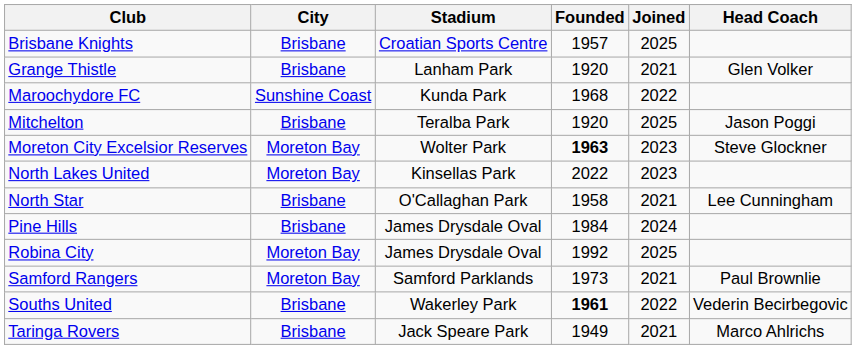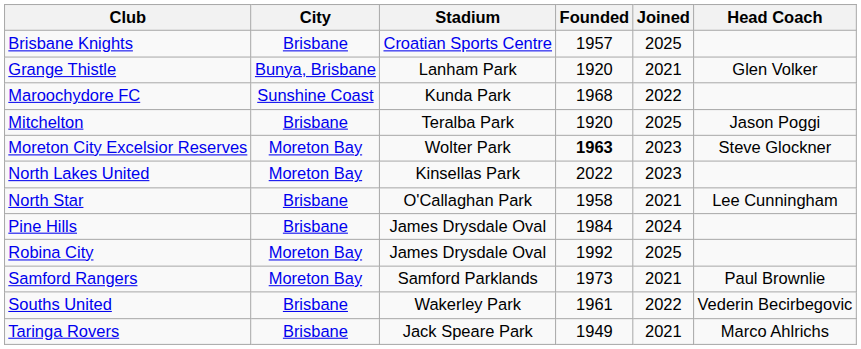 <table class="wikitable sortable" style="text-align:center">
 <tr>
 <th>Club</th>
 <th>City</th>
 <th>Stadium</th>
 <th>Founded</th>
 <th style="background:">Joined</th>
 <th>Head Coach</th>
 </tr>
 <tr>
 <td style="text-align:left"><a href='#'>Brisbane Knights</a></td>
 <td><a href='#'>Brisbane</a></td>
 <td><a href='#'>Croatian Sports Centre</a></td>
 <td>1957</td>
 <td>2025</td>
 <td></td>
 </tr>
 <tr>
 <td style="text-align:left"><a href='#'>Grange Thistle</a></td>
-<td><a href='#'>Brisbane</a></td>
+<td><a href='#'>Bunya, Brisbane</a></td>
 <td>Lanham Park</td>
 <td>1920</td>
 <td>2021</td>
 <td>Glen Volker</td>
 </tr>
 <tr>
 <td style="text-align:left"><a href='#'>Maroochydore FC</a></td>
 <td><a href='#'>Sunshine Coast</a></td>
 <td>Kunda Park</td>
 <td>1968</td>
 <td>2022</td>
 <td></td>
 </tr>
 <tr>
 <td style="text-align:left"><a href='#'>Mitchelton</a></td>
 <td><a href='#'>Brisbane</a></td>
 <td>Teralba Park</td>
 <td>1920</td>
 <td>2025</td>
 <td>Jason Poggi</td>
 </tr>
 <tr>
 <td style="text-align:left"><a href='#'>Moreton City Excelsior Reserves</a></td>
 <td><a href='#'>Moreton Bay</a></td>
 <td>Wolter Park</td>
 <td><strong>1963</strong></td>
 <td>2023</td>
 <td>Steve Glockner</td>
 </tr>
 <tr>
 <td style="text-align:left"><a href='#'>North Lakes United</a></td>
 <td><a href='#'>Moreton Bay</a></td>
 <td>Kinsellas Park</td>
 <td>2022</td>
 <td>2023</td>
 <td></td>
 </tr>
 <tr>
 <td style="text-align:left"><a href='#'>North Star</a></td>
 <td><a href='#'>Brisbane</a></td>
 <td>O'Callaghan Park</td>
 <td>1958</td>
 <td>2021</td>
 <td>Lee Cunningham</td>
 </tr>
 <tr>
 <td style="text-align:left"><a href='#'>Pine Hills</a></td>
 <td><a href='#'>Brisbane</a></td>
 <td>James Drysdale Oval</td>
 <td>1984</td>
 <td>2024</td>
 <td></td>
 </tr>
 <tr>
 <td style="text-align:left"><a href='#'>Robina City</a></td>
 <td><a href='#'>Moreton Bay</a></td>
 <td>James Drysdale Oval</td>
 <td>1992</td>
 <td>2025</td>
 <td></td>
 </tr>
 <tr>
 <td style="text-align:left"><a href='#'>Samford Rangers</a></td>
 <td><a href='#'>Moreton Bay</a></td>
 <td>Samford Parklands</td>
 <td>1973</td>
 <td>2021</td>
 <td>Paul Brownlie</td>
 </tr>
 <tr>
 <td style="text-align:left"><a href='#'>Souths United</a></td>
 <td><a href='#'>Brisbane</a></td>
 <td>Wakerley Park</td>
-<td><strong>1961</strong></td>
+<td>1961</td>
 <td>2022</td>
 <td>Vederin Becirbegovic</td>
 </tr>
 <tr>
 <td style="text-align:left"><a href='#'>Taringa Rovers</a></td>
 <td><a href='#'>Brisbane</a></td>
 <td>Jack Speare Park</td>
 <td>1949</td>
 <td>2021</td>
 <td>Marco Ahlrichs</td>
 </tr>
 </table>
